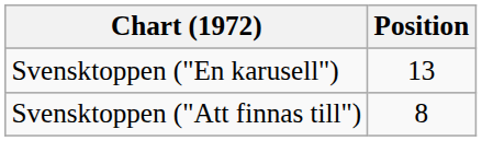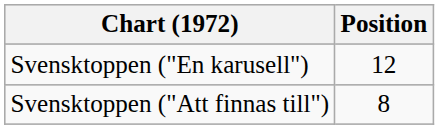 <table class="wikitable">
 <tr>
 <th align="left">Chart (1972)</th>
 <th align="center">Position</th>
 </tr>
 <tr>
 <td align="left">Svensktoppen ("En karusell")</td>
-<td align="center">13</td>
+<td align="center">12</td>
 </tr>
 <tr>
 <td align="left">Svensktoppen ("Att finnas till")</td>
 <td align="center">8</td>
 </tr>
 </table>
